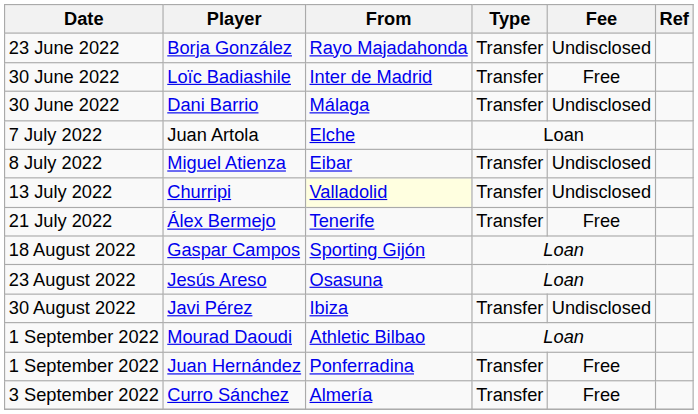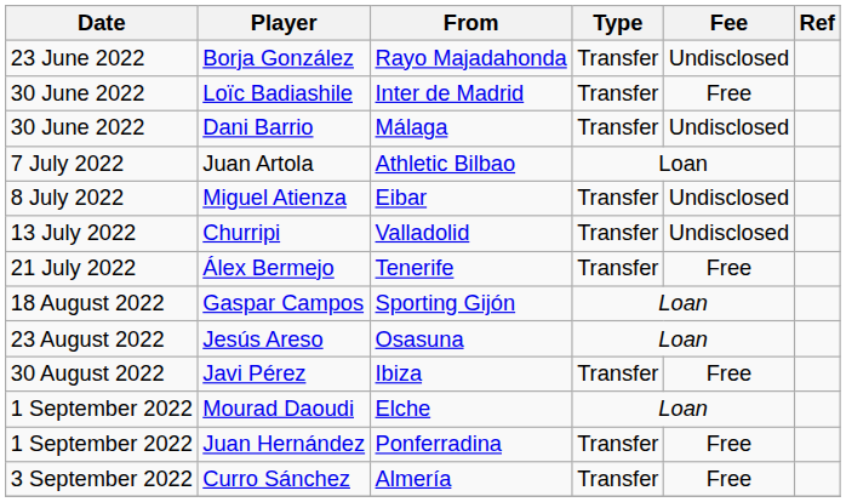 <table class="wikitable">
 <tr>
 <th>Date</th>
 <th>Player</th>
 <th>From</th>
 <th>Type</th>
 <th>Fee</th>
 <th>Ref</th>
 </tr>
 <tr>
 <td>23 June 2022</td>
 <td> <a href='#'>Borja González</a></td>
 <td><a href='#'>Rayo Majadahonda</a></td>
 <td align=center>Transfer</td>
 <td align=center>Undisclosed</td>
 <td align=center></td>
 </tr>
 <tr>
 <td>30 June 2022</td>
 <td> <a href='#'>Loïc Badiashile</a></td>
 <td><a href='#'>Inter de Madrid</a></td>
 <td align=center>Transfer</td>
 <td align=center>Free</td>
 <td align=center></td>
 </tr>
 <tr>
 <td>30 June 2022</td>
 <td> <a href='#'>Dani Barrio</a></td>
 <td><a href='#'>Málaga</a></td>
 <td align=center>Transfer</td>
 <td align=center>Undisclosed</td>
 <td align=center></td>
 </tr>
 <tr>
 <td>7 July 2022</td>
 <td> Juan Artola</td>
-<td><a href='#'>Elche</a></td>
+<td><a href='#'>Athletic Bilbao</a></td>
 <td colspan=2 align=center>Loan</td>
 <td align=center></td>
 </tr>
 <tr>
 <td>8 July 2022</td>
 <td> <a href='#'>Miguel Atienza</a></td>
 <td><a href='#'>Eibar</a></td>
 <td align=center>Transfer</td>
 <td align=center>Undisclosed</td>
 <td align=center></td>
 </tr>
 <tr>
 <td>13 July 2022</td>
 <td> <a href='#'>Churripi</a></td>
-<td style="background: lightyellow;"><a href='#'>Valladolid</a></td>
+<td><a href='#'>Valladolid</a></td>
 <td align=center>Transfer</td>
 <td align=center>Undisclosed</td>
 <td align=center></td>
 </tr>
 <tr>
 <td>21 July 2022</td>
 <td> <a href='#'>Álex Bermejo</a></td>
 <td><a href='#'>Tenerife</a></td>
 <td align=center>Transfer</td>
 <td align=center>Free</td>
 <td align=center></td>
 </tr>
 <tr>
 <td>18 August 2022</td>
 <td> <a href='#'>Gaspar Campos</a></td>
 <td><a href='#'>Sporting Gijón</a></td>
 <td colspan=2 align=center><em>Loan</em></td>
 <td align=center></td>
 </tr>
 <tr>
 <td>23 August 2022</td>
 <td> <a href='#'>Jesús Areso</a></td>
 <td><a href='#'>Osasuna</a></td>
 <td colspan=2 align=center><em>Loan</em></td>
 <td align=center></td>
 </tr>
 <tr>
 <td>30 August 2022</td>
 <td> <a href='#'>Javi Pérez</a></td>
 <td><a href='#'>Ibiza</a></td>
 <td align=center>Transfer</td>
-<td align=center>Undisclosed</td>
+<td align=center>Free</td>
 <td align=center></td>
 </tr>
 <tr>
 <td>1 September 2022</td>
 <td> <a href='#'>Mourad Daoudi</a></td>
-<td><a href='#'>Athletic Bilbao</a></td>
+<td><a href='#'>Elche</a></td>
 <td colspan=2 align=center><em>Loan</em></td>
 <td align=center></td>
 </tr>
 <tr>
 <td>1 September 2022</td>
 <td> <a href='#'>Juan Hernández</a></td>
 <td><a href='#'>Ponferradina</a></td>
 <td align=center>Transfer</td>
 <td align=center>Free</td>
 <td align=center></td>
 </tr>
 <tr>
 <td>3 September 2022</td>
 <td> <a href='#'>Curro Sánchez</a></td>
 <td><a href='#'>Almería</a></td>
 <td align=center>Transfer</td>
 <td align=center>Free</td>
 <td align=center></td>
 </tr>
 <tr>
 </tr>
 </table>
